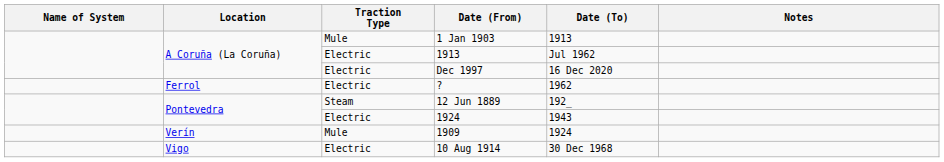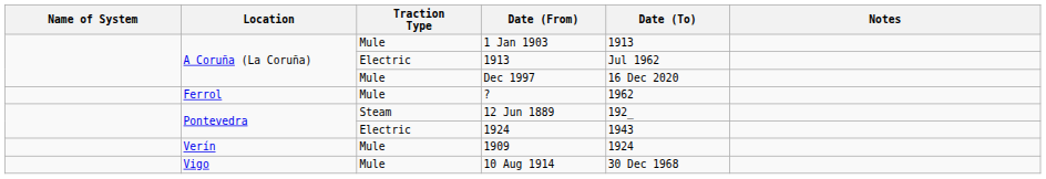 <table class="wikitable" style="width:100%;">
 <tr>
 <th style="width:17%;">Name of System</th>
 <th style="width:17%;">Location</th>
 <th style="width:12%;">Traction<br>Type</th>
 <th style="width:12%;">Date (From)</th>
 <th style="width:12%;">Date (To)</th>
 <th style="width:30%;">Notes</th>
 </tr>
 <tr>
 <td rowspan="3"> </td>
 <td rowspan="3"><a href='#'>A Coruña</a> (La Coruña)</td>
 <td>Mule</td>
 <td>1 Jan 1903</td>
 <td>1913</td>
 <td> </td>
 </tr>
 <tr>
 <td>Electric</td>
 <td>1913</td>
 <td>Jul 1962</td>
 <td> </td>
 </tr>
 <tr>
-<td>Electric</td>
+<td>Mule</td>
 <td>Dec 1997</td>
 <td>16 Dec 2020</td>
 <td> </td>
 </tr>
 <tr>
 <td> </td>
 <td><a href='#'>Ferrol</a></td>
-<td>Electric</td>
+<td>Mule</td>
 <td>?</td>
 <td>1962</td>
 <td> </td>
 </tr>
 <tr>
 <td rowspan="2"> </td>
 <td rowspan="2"><a href='#'>Pontevedra</a></td>
 <td>Steam</td>
 <td>12 Jun 1889</td>
 <td>192_</td>
 <td> </td>
 </tr>
 <tr>
 <td>Electric</td>
 <td>1924</td>
 <td>1943</td>
 <td> </td>
 </tr>
 <tr>
 <td> </td>
 <td><a href='#'>Verín</a></td>
 <td>Mule</td>
 <td>1909</td>
 <td>1924</td>
 <td> </td>
 </tr>
 <tr>
 <td> </td>
 <td><a href='#'>Vigo</a></td>
-<td>Electric</td>
+<td>Mule</td>
 <td>10 Aug 1914</td>
 <td>30 Dec 1968</td>
 <td> </td>
 </tr>
 </table>
